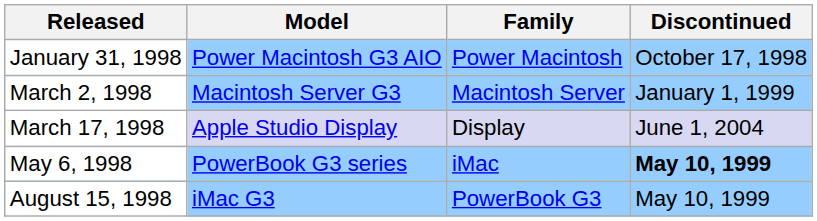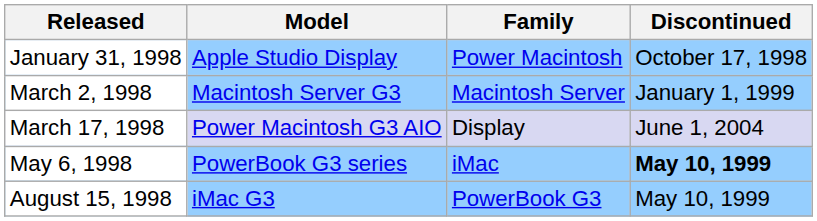 <table class="wikitable">
 <tr>
 <th>Released</th>
 <th>Model</th>
 <th>Family</th>
 <th>Discontinued</th>
 </tr>
 <tr bgcolor=#95CEFE>
 <td bgcolor=#FFF>January 31, 1998</td>
-<td><a href='#'>Power Macintosh G3 AIO</a></td>
+<td><a href='#'>Apple Studio Display</a></td>
 <td><a href='#'>Power Macintosh</a></td>
 <td>October 17, 1998</td>
 </tr>
 <tr bgcolor=#95CEFE>
 <td bgcolor=#FFF>March 2, 1998</td>
 <td><a href='#'>Macintosh Server G3</a></td>
 <td><a href='#'>Macintosh Server</a></td>
 <td>January 1, 1999</td>
 </tr>
 <tr bgcolor=#D8D8F2>
 <td bgcolor=#FFF>March 17, 1998</td>
-<td><a href='#'>Apple Studio Display</a></td>
+<td><a href='#'>Power Macintosh G3 AIO</a></td>
 <td>Display</td>
 <td>June 1, 2004</td>
 </tr>
 <tr bgcolor=#95CEFE>
 <td bgcolor=#FFF>May 6, 1998</td>
 <td><a href='#'>PowerBook G3 series</a></td>
 <td><a href='#'>iMac</a></td>
 <td><strong>May 10, 1999</strong></td>
 </tr>
 <tr bgcolor=#95CEFE>
 <td bgcolor=#FFF>August 15, 1998</td>
 <td><a href='#'>iMac G3</a></td>
 <td><a href='#'>PowerBook G3</a></td>
 <td>May 10, 1999</td>
 </tr>
 </table>
